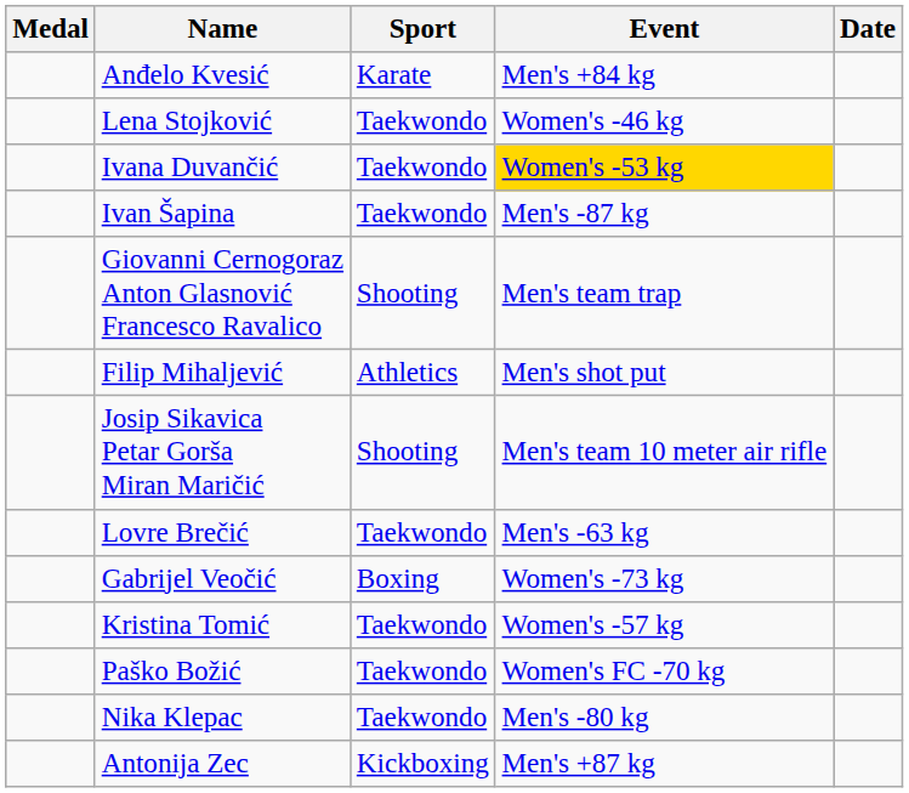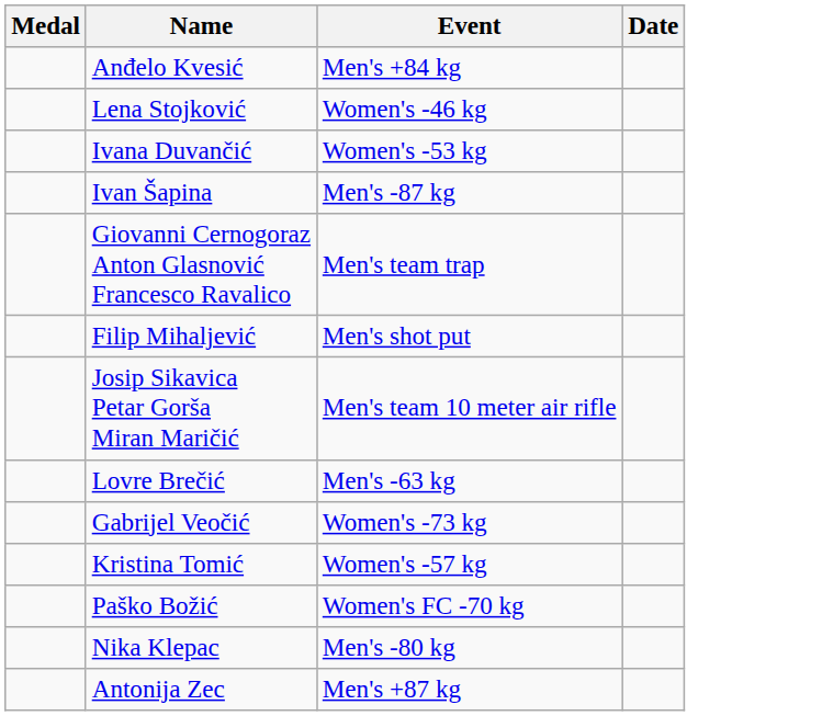 <table class="wikitable sortable" style="font-size: 95%">
 <tr>
 <th>Medal</th>
 <th>Name</th>
-<th>Sport</th>
 <th>Event</th>
 <th>Date</th>
 </tr>
 <tr>
 <td></td>
 <td><a href='#'>Anđelo Kvesić</a></td>
-<td><a href='#'>Karate</a></td>
 <td><a href='#'>Men's +84 kg</a></td>
 <td></td>
 </tr>
 <tr>
 <td></td>
 <td><a href='#'>Lena Stojković</a></td>
-<td><a href='#'>Taekwondo</a></td>
 <td><a href='#'>Women's -46 kg</a></td>
 <td></td>
 </tr>
 <tr>
 <td></td>
 <td><a href='#'>Ivana Duvančić</a></td>
-<td><a href='#'>Taekwondo</a></td>
-<td style="background: gold;"><a href='#'>Women's -53 kg</a></td>
+<td><a href='#'>Women's -53 kg</a></td>
 <td></td>
 </tr>
 <tr>
 <td></td>
 <td><a href='#'>Ivan Šapina</a></td>
-<td><a href='#'>Taekwondo</a></td>
 <td><a href='#'>Men's -87 kg</a></td>
 <td></td>
 </tr>
 <tr>
 <td></td>
 <td><a href='#'>Giovanni Cernogoraz</a><br><a href='#'>Anton Glasnović</a><br><a href='#'>Francesco Ravalico</a></td>
-<td><a href='#'>Shooting</a></td>
 <td><a href='#'>Men's team trap</a></td>
 <td></td>
 </tr>
 <tr>
 <td></td>
 <td><a href='#'>Filip Mihaljević</a></td>
-<td><a href='#'>Athletics</a></td>
 <td><a href='#'>Men's shot put</a></td>
 <td></td>
 </tr>
 <tr>
 <td></td>
 <td><a href='#'>Josip Sikavica</a><br><a href='#'>Petar Gorša</a><br><a href='#'>Miran Maričić</a></td>
-<td><a href='#'>Shooting</a></td>
 <td><a href='#'>Men's team 10 meter air rifle</a></td>
 <td></td>
 </tr>
 <tr>
 <td></td>
 <td><a href='#'>Lovre Brečić</a></td>
-<td><a href='#'>Taekwondo</a></td>
 <td><a href='#'>Men's -63 kg</a></td>
 <td></td>
 </tr>
 <tr>
 <td></td>
 <td><a href='#'>Gabrijel Veočić</a></td>
-<td><a href='#'>Boxing</a></td>
 <td><a href='#'>Women's -73 kg</a></td>
 <td></td>
 </tr>
 <tr>
 <td></td>
 <td><a href='#'>Kristina Tomić</a></td>
-<td><a href='#'>Taekwondo</a></td>
 <td><a href='#'>Women's -57 kg</a></td>
 <td></td>
 </tr>
 <tr>
 <td></td>
 <td><a href='#'>Paško Božić</a></td>
-<td><a href='#'>Taekwondo</a></td>
 <td><a href='#'>Women's FC -70 kg</a></td>
 <td></td>
 </tr>
 <tr>
 <td></td>
 <td><a href='#'>Nika Klepac</a></td>
-<td><a href='#'>Taekwondo</a></td>
 <td><a href='#'>Men's -80 kg</a></td>
 <td></td>
 </tr>
 <tr>
 <td></td>
 <td><a href='#'>Antonija Zec</a></td>
-<td><a href='#'>Kickboxing</a></td>
 <td><a href='#'>Men's +87 kg</a></td>
 <td></td>
 </tr>
 </table>
